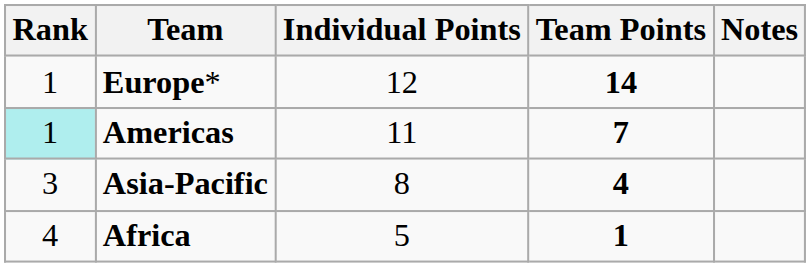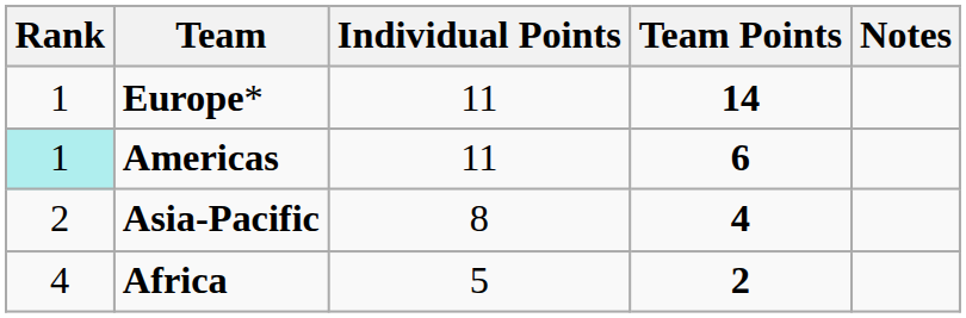 <table class="wikitable sortable" style="text-align:center">
 <tr>
 <th>Rank</th>
 <th>Team</th>
 <th>Individual Points</th>
 <th>Team Points</th>
 <th>Notes</th>
 </tr>
 <tr>
 <td>1</td>
 <td align="left"><strong>Europe</strong>*</td>
-<td>12</td>
+<td>11</td>
 <td><strong>14</strong></td>
 <td></td>
 </tr>
 <tr>
 <td style="background: paleturquoise;">1</td>
 <td align="left"><strong>Americas</strong></td>
 <td>11</td>
-<td><strong>7</strong></td>
+<td><strong>6</strong></td>
 <td></td>
 </tr>
 <tr>
-<td>3</td>
+<td>2</td>
 <td align="left"><strong>Asia-Pacific</strong></td>
 <td>8</td>
 <td><strong>4</strong></td>
 <td></td>
 </tr>
 <tr>
 <td>4</td>
 <td align="left"><strong>Africa</strong></td>
 <td>5</td>
-<td><strong>1</strong></td>
+<td><strong>2</strong></td>
 <td></td>
 </tr>
 </table>
